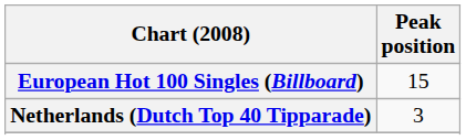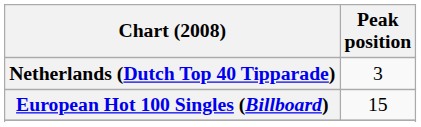 <table class="wikitable sortable plainrowheaders">
 <tr>
 <th scope="col">Chart (2008)</th>
 <th scope="col">Peak<br>position</th>
 </tr>
 <tr>
 </tr>
 <tr>
+</tr>
+<tr>
+</tr>
+<tr>
+</tr>
+<tr>
+</tr>
+<tr>
+<th scope="row">Netherlands (<a href='#'>Dutch Top 40 Tipparade</a>)</th>
+<td align="center">3</td>
 </tr>
 <tr>
 </tr>
 <tr>
 </tr>
 <tr>
 </tr>
 <tr>
 <th scope="row"><a href='#'>European Hot 100 Singles</a> (<em><a href='#'>Billboard</a></em>)</th>
 <td align="center">15</td>
 </tr>
 <tr>
 </tr>
 <tr>
 </tr>
 <tr>
 </tr>
 <tr>
-<th scope="row">Netherlands (<a href='#'>Dutch Top 40 Tipparade</a>)</th>
-<td align="center">3</td>
-</tr>
-<tr>
-</tr>
-<tr>
-</tr>
-<tr>
-</tr>
-<tr>
 </tr>
 <tr>
 </tr>
 <tr>
 </tr>
 <tr>
 </tr>
 </table>
